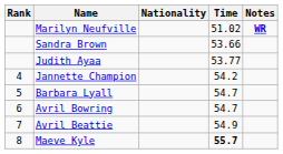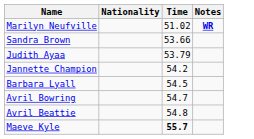 <table class="wikitable sortable" style=" text-align:center">
 <tr>
-<th>Rank</th>
 <th>Name</th>
 <th>Nationality</th>
 <th>Time</th>
 <th>Notes</th>
 </tr>
 <tr>
-<td></td>
 <td align=left><a href='#'>Marilyn Neufville</a></td>
 <td align=left></td>
 <td>51.02</td>
 <td><strong><a href='#'>WR</a></strong></td>
 </tr>
 <tr>
-<td></td>
 <td align=left><a href='#'>Sandra Brown</a></td>
 <td align=left></td>
 <td>53.66</td>
 <td></td>
 </tr>
 <tr>
-<td></td>
 <td align=left><a href='#'>Judith Ayaa</a></td>
 <td align=left></td>
-<td>53.77</td>
+<td>53.79</td>
 <td></td>
 </tr>
 <tr>
-<td>4</td>
 <td align=left><a href='#'>Jannette Champion</a></td>
 <td align=left></td>
 <td>54.2</td>
 <td></td>
 </tr>
 <tr>
-<td>5</td>
 <td align=left><a href='#'>Barbara Lyall</a></td>
 <td align=left></td>
-<td>54.7</td>
+<td>54.5</td>
 <td></td>
 </tr>
 <tr>
-<td>6</td>
 <td align=left><a href='#'>Avril Bowring</a></td>
 <td align=left></td>
 <td>54.7</td>
 <td></td>
 </tr>
 <tr>
-<td>7</td>
 <td align=left><a href='#'>Avril Beattie</a></td>
 <td align=left></td>
-<td>54.9</td>
+<td>54.8</td>
 <td></td>
 </tr>
 <tr>
-<td>8</td>
 <td align=left><a href='#'>Maeve Kyle</a></td>
 <td align=left></td>
 <td><strong>55.7</strong></td>
 <td></td>
 </tr>
 </table>
